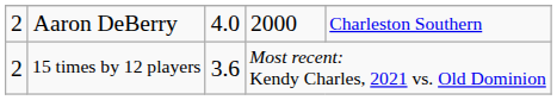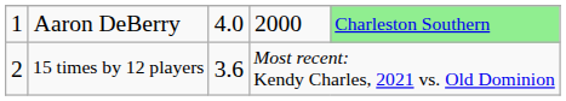 <table class="wikitable">
 <tr>
 </tr>
 <tr>
-<td>2</td>
+<td>1</td>
 <td>Aaron DeBerry</td>
 <td>4.0</td>
 <td>2000</td>
-<td style="font-size:80%;"><a href='#'>Charleston Southern</a></td>
+<td style="background: lightgreen; font-size:80%;"><a href='#'>Charleston Southern</a></td>
 </tr>
 <tr>
 <td>2</td>
 <td style="font-size:80%;">15 times by 12 players</td>
 <td>3.6</td>
 <td colspan=2 style="font-size:80%;"><em>Most recent:</em><br>Kendy Charles, <a href='#'>2021</a> vs. <a href='#'>Old Dominion</a></td>
 </tr>
 </table>
